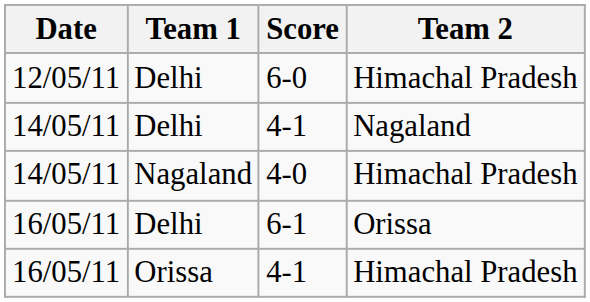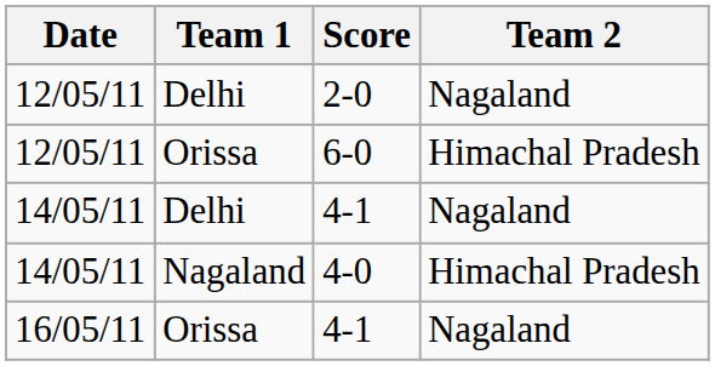 <table class="wikitable">
 <tr>
 <th>Date</th>
 <th>Team 1</th>
 <th>Score</th>
 <th>Team 2</th>
 </tr>
 <tr>
 <td>12/05/11</td>
 <td>Delhi</td>
+<td>2-0</td>
+<td>Nagaland</td>
+</tr>
+<tr>
+<td>12/05/11</td>
+<td>Orissa</td>
 <td>6-0</td>
 <td>Himachal Pradesh</td>
 </tr>
 <tr>
 <td>14/05/11</td>
 <td>Delhi</td>
 <td>4-1</td>
 <td>Nagaland</td>
 </tr>
 <tr>
 <td>14/05/11</td>
 <td>Nagaland</td>
 <td>4-0</td>
 <td>Himachal Pradesh</td>
 </tr>
 <tr>
 <td>16/05/11</td>
-<td>Delhi</td>
-<td>6-1</td>
-<td>Orissa</td>
-</tr>
-<tr>
-<td>16/05/11</td>
 <td>Orissa</td>
 <td>4-1</td>
-<td>Himachal Pradesh</td>
+<td>Nagaland</td>
 </tr>
 </table>
